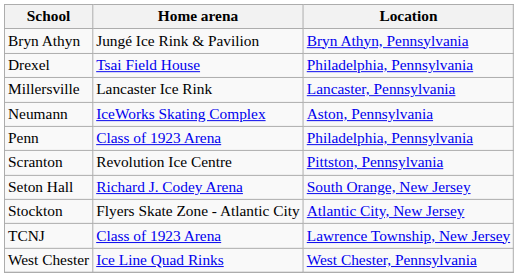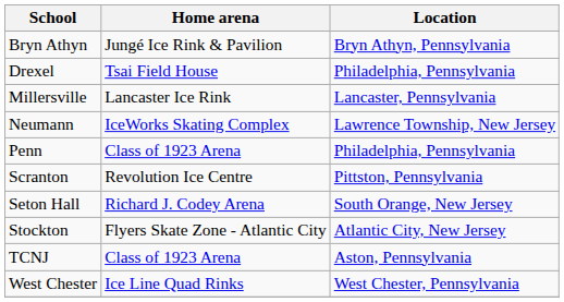 <table class="wikitable sortable">
 <tr>
 <th>School</th>
 <th>Home arena</th>
 <th>Location</th>
 </tr>
 <tr>
 <td>Bryn Athyn</td>
 <td>Jungé Ice Rink & Pavilion</td>
 <td><a href='#'>Bryn Athyn, Pennsylvania</a></td>
 </tr>
 <tr>
 <td>Drexel</td>
 <td><a href='#'>Tsai Field House</a></td>
 <td><a href='#'>Philadelphia, Pennsylvania</a></td>
 </tr>
 <tr>
 <td>Millersville</td>
 <td>Lancaster Ice Rink</td>
 <td><a href='#'>Lancaster, Pennsylvania</a></td>
 </tr>
 <tr>
 <td>Neumann</td>
 <td><a href='#'>IceWorks Skating Complex</a></td>
-<td><a href='#'>Aston, Pennsylvania</a></td>
+<td><a href='#'>Lawrence Township, New Jersey</a></td>
 </tr>
 <tr>
 <td>Penn</td>
 <td><a href='#'>Class of 1923 Arena</a></td>
 <td><a href='#'>Philadelphia, Pennsylvania</a></td>
 </tr>
 <tr>
 <td>Scranton</td>
 <td>Revolution Ice Centre</td>
 <td><a href='#'>Pittston, Pennsylvania</a></td>
 </tr>
 <tr>
 <td>Seton Hall</td>
 <td><a href='#'>Richard J. Codey Arena</a></td>
 <td><a href='#'>South Orange, New Jersey</a></td>
 </tr>
 <tr>
 <td>Stockton</td>
 <td>Flyers Skate Zone - Atlantic City</td>
 <td><a href='#'>Atlantic City, New Jersey</a></td>
 </tr>
 <tr>
 <td>TCNJ</td>
 <td><a href='#'>Class of 1923 Arena</a></td>
-<td><a href='#'>Lawrence Township, New Jersey</a></td>
+<td><a href='#'>Aston, Pennsylvania</a></td>
 </tr>
 <tr>
 <td>West Chester</td>
 <td><a href='#'>Ice Line Quad Rinks</a></td>
 <td><a href='#'>West Chester, Pennsylvania</a></td>
 </tr>
 <tr>
 </tr>
 </table>
